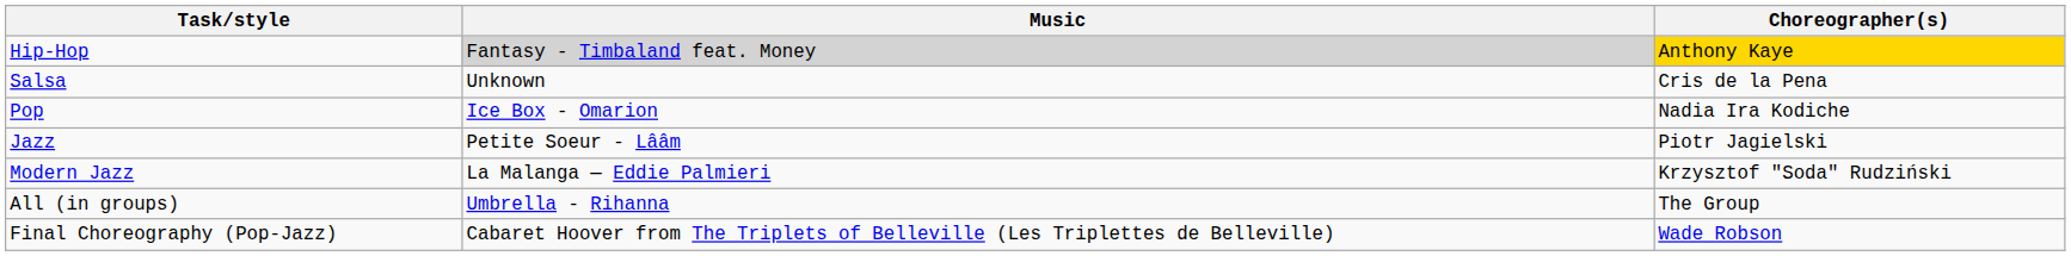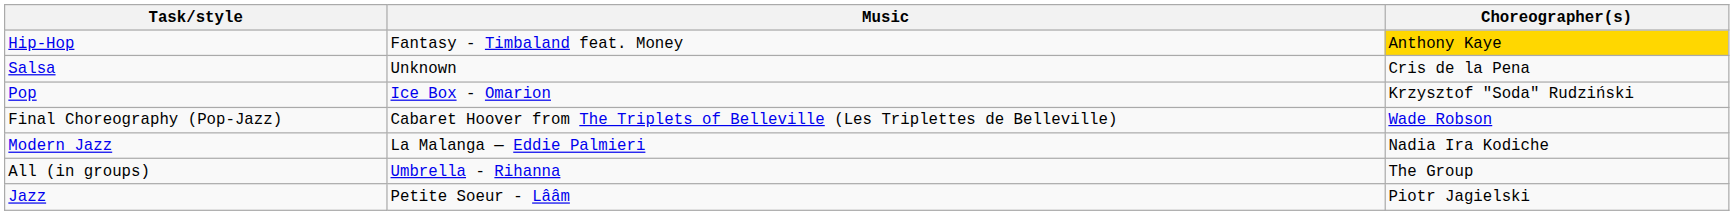 <table class="wikitable" style="width:90%;">
 <tr>
 <th>Task/style</th>
 <th>Music</th>
 <th>Choreographer(s)</th>
 </tr>
 <tr>
 <td><a href='#'>Hip-Hop</a></td>
-<td style="background: lightgrey;">Fantasy - <a href='#'>Timbaland</a> feat. Money</td>
+<td>Fantasy - <a href='#'>Timbaland</a> feat. Money</td>
 <td style="background: gold;">Anthony Kaye</td>
 </tr>
 <tr>
 <td><a href='#'>Salsa</a></td>
 <td>Unknown</td>
 <td>Cris de la Pena</td>
 </tr>
 <tr>
 <td><a href='#'>Pop</a></td>
 <td><a href='#'>Ice Box</a> - <a href='#'>Omarion</a></td>
-<td>Nadia Ira Kodiche</td>
+<td>Krzysztof "Soda" Rudziński</td>
 </tr>
 <tr>
-<td><a href='#'>Jazz</a></td>
-<td>Petite Soeur - <a href='#'>Lââm</a></td>
-<td>Piotr Jagielski</td>
+<td>Final Choreography (Pop-Jazz)</td>
+<td>Cabaret Hoover from <a href='#'>The Triplets of Belleville</a> (Les Triplettes de Belleville)</td>
+<td><a href='#'>Wade Robson</a></td>
 </tr>
 <tr>
 <td><a href='#'>Modern Jazz</a></td>
 <td>La Malanga — <a href='#'>Eddie Palmieri</a></td>
-<td>Krzysztof "Soda" Rudziński</td>
+<td>Nadia Ira Kodiche</td>
 </tr>
 <tr>
 <td>All (in groups)</td>
 <td><a href='#'>Umbrella</a> - <a href='#'>Rihanna</a></td>
 <td>The Group</td>
 </tr>
 <tr>
-<td>Final Choreography (Pop-Jazz)</td>
-<td>Cabaret Hoover from <a href='#'>The Triplets of Belleville</a> (Les Triplettes de Belleville)</td>
-<td><a href='#'>Wade Robson</a></td>
+<td><a href='#'>Jazz</a></td>
+<td>Petite Soeur - <a href='#'>Lââm</a></td>
+<td>Piotr Jagielski</td>
 </tr>
 </table>
